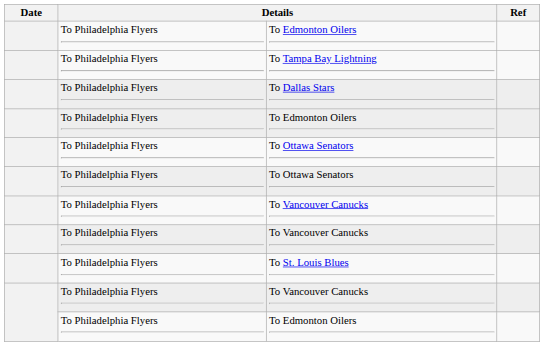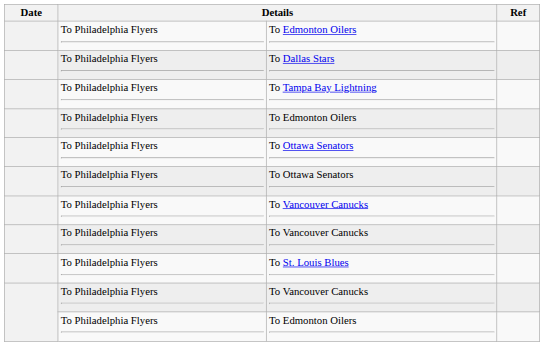 <table class="wikitable plainrowheaders" style="width: 50em;">
 <tr>
 <th scope="col">Date</th>
 <th scope="col" colspan="2">Details</th>
 <th scope="col">Ref</th>
 </tr>
 <tr>
 <th scope="row"></th>
 <td valign="top">To Philadelphia Flyers <hr> </td>
 <td valign="top">To <a href='#'>Edmonton Oilers</a> <hr></td>
 <td></td>
 </tr>
+<tr bgcolor="#eeeeee">
+<th scope="row"></th>
+<td valign="top">To Philadelphia Flyers <hr> </td>
+<td valign="top">To <a href='#'>Dallas Stars</a> <hr></td>
+<td></td>
+</tr>
 <tr>
 <th scope="row"></th>
 <td valign="top">To Philadelphia Flyers <hr> </td>
 <td valign="top">To <a href='#'>Tampa Bay Lightning</a> <hr></td>
-<td></td>
-</tr>
-<tr bgcolor="#eeeeee">
-<th scope="row"></th>
-<td valign="top">To Philadelphia Flyers <hr> </td>
-<td valign="top">To <a href='#'>Dallas Stars</a> <hr></td>
 <td></td>
 </tr>
 <tr bgcolor="#eeeeee">
 <th scope="row"></th>
 <td valign="top">To Philadelphia Flyers <hr> </td>
 <td valign="top">To Edmonton Oilers <hr></td>
 <td></td>
 </tr>
 <tr>
 <th scope="row"></th>
 <td valign="top">To Philadelphia Flyers <hr> </td>
 <td valign="top">To <a href='#'>Ottawa Senators</a> <hr> </td>
 <td></td>
 </tr>
 <tr bgcolor="#eeeeee">
 <th scope="row"></th>
 <td valign="top">To Philadelphia Flyers <hr> </td>
 <td valign="top">To Ottawa Senators <hr></td>
 <td></td>
 </tr>
 <tr>
 <th scope="row"></th>
 <td valign="top">To Philadelphia Flyers <hr> </td>
 <td valign="top">To <a href='#'>Vancouver Canucks</a> <hr></td>
 <td></td>
 </tr>
 <tr bgcolor="#eeeeee">
 <th scope="row"></th>
 <td valign="top">To Philadelphia Flyers <hr> </td>
 <td valign="top">To Vancouver Canucks <hr></td>
 <td></td>
 </tr>
 <tr>
 <th scope="row"></th>
 <td valign="top">To Philadelphia Flyers <hr> </td>
 <td valign="top">To <a href='#'>St. Louis Blues</a> <hr></td>
 <td></td>
 </tr>
 <tr bgcolor="#eeeeee">
 <th scope="row" rowspan=2></th>
 <td valign="top">To Philadelphia Flyers <hr> </td>
 <td valign="top">To Vancouver Canucks <hr></td>
 <td></td>
 </tr>
 <tr>
 <td valign="top">To Philadelphia Flyers <hr> </td>
 <td valign="top">To Edmonton Oilers <hr></td>
 <td></td>
 </tr>
 </table>
